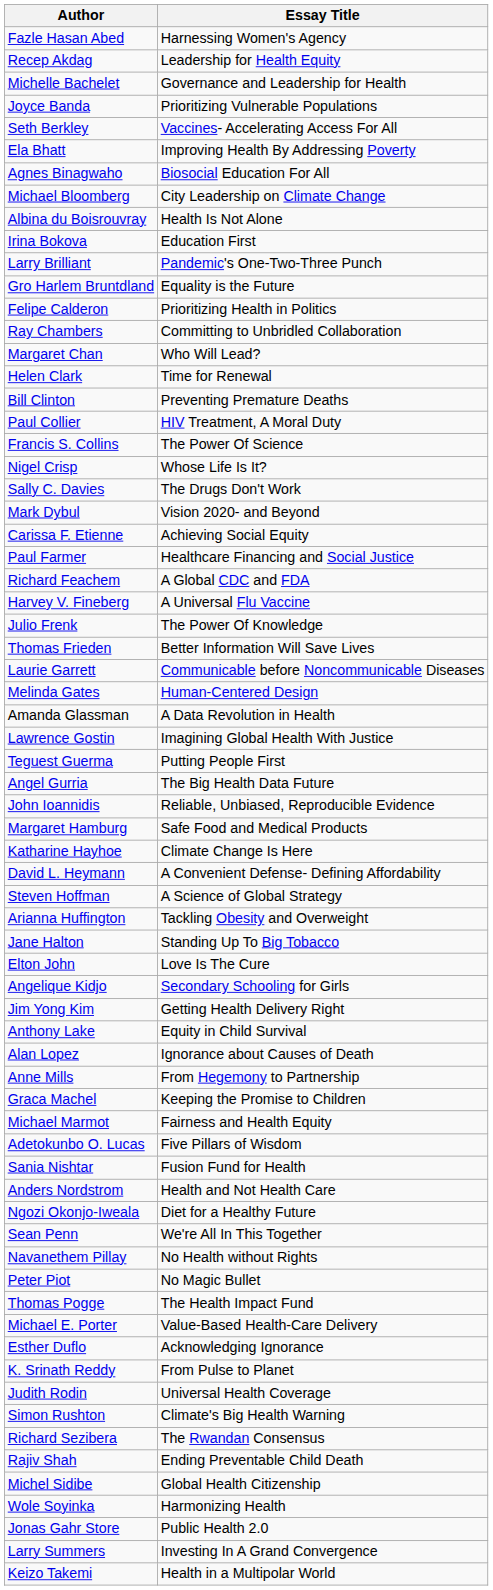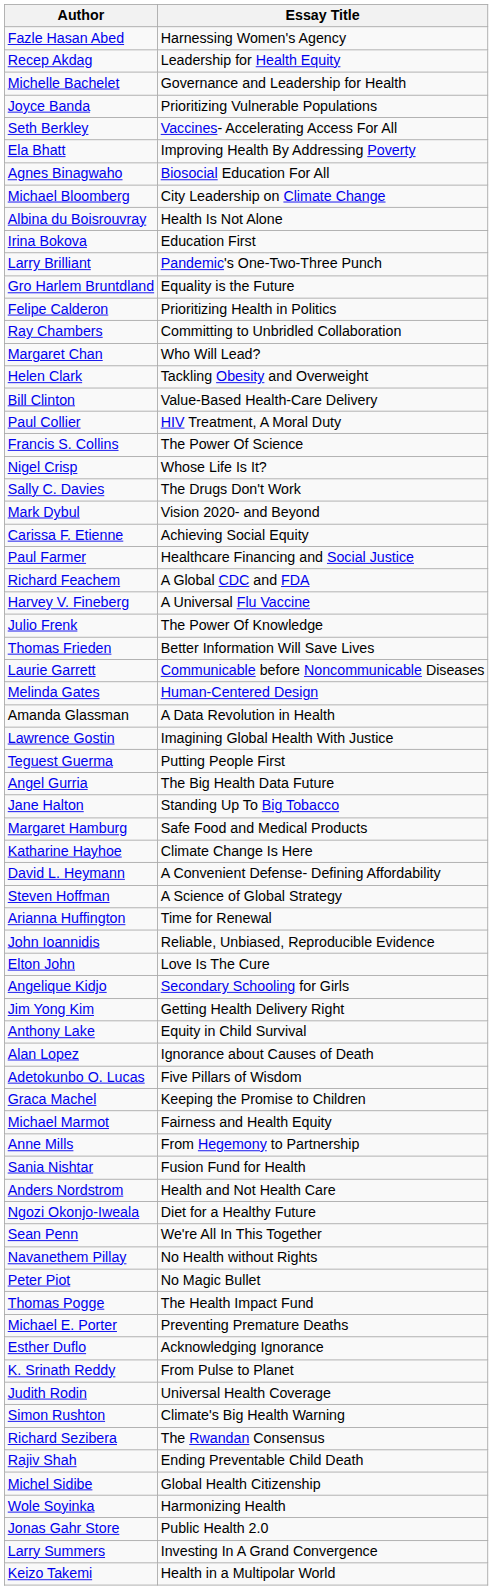 <table class="wikitable sortable">
 <tr>
 <th>Author</th>
 <th>Essay Title</th>
 </tr>
 <tr>
 <td><a href='#'>Fazle Hasan Abed</a></td>
 <td>Harnessing Women's Agency</td>
 </tr>
 <tr>
 <td><a href='#'>Recep Akdag</a></td>
 <td>Leadership for <a href='#'>Health Equity</a></td>
 </tr>
 <tr>
 <td><a href='#'>Michelle Bachelet</a></td>
 <td>Governance and Leadership for Health</td>
 </tr>
 <tr>
 <td><a href='#'>Joyce Banda</a></td>
 <td>Prioritizing Vulnerable Populations</td>
 </tr>
 <tr>
 <td><a href='#'>Seth Berkley</a></td>
 <td><a href='#'>Vaccines</a>- Accelerating Access For All</td>
 </tr>
 <tr>
 <td><a href='#'>Ela Bhatt</a></td>
 <td>Improving Health By Addressing <a href='#'>Poverty</a></td>
 </tr>
 <tr>
 <td><a href='#'>Agnes Binagwaho</a></td>
 <td><a href='#'>Biosocial</a> Education For All</td>
 </tr>
 <tr>
 <td><a href='#'>Michael Bloomberg</a></td>
 <td>City Leadership on <a href='#'>Climate Change</a></td>
 </tr>
 <tr>
 <td><a href='#'>Albina du Boisrouvray</a></td>
 <td>Health Is Not Alone</td>
 </tr>
 <tr>
 <td><a href='#'>Irina Bokova</a></td>
 <td>Education First</td>
 </tr>
 <tr>
 <td><a href='#'>Larry Brilliant</a></td>
 <td><a href='#'>Pandemic</a>'s One-Two-Three Punch</td>
 </tr>
 <tr>
 <td><a href='#'>Gro Harlem Bruntdland</a></td>
 <td>Equality is the Future</td>
 </tr>
 <tr>
 <td><a href='#'>Felipe Calderon</a></td>
 <td>Prioritizing Health in Politics</td>
 </tr>
 <tr>
 <td><a href='#'>Ray Chambers</a></td>
 <td>Committing to Unbridled Collaboration</td>
 </tr>
 <tr>
 <td><a href='#'>Margaret Chan</a></td>
 <td>Who Will Lead?</td>
 </tr>
 <tr>
 <td><a href='#'>Helen Clark</a></td>
-<td>Time for Renewal</td>
+<td>Tackling <a href='#'>Obesity</a> and Overweight</td>
 </tr>
 <tr>
 <td><a href='#'>Bill Clinton</a></td>
-<td>Preventing Premature Deaths</td>
+<td>Value-Based Health-Care Delivery</td>
 </tr>
 <tr>
 <td><a href='#'>Paul Collier</a></td>
 <td><a href='#'>HIV</a> Treatment, A Moral Duty</td>
 </tr>
 <tr>
 <td><a href='#'>Francis S. Collins</a></td>
 <td>The Power Of Science</td>
 </tr>
 <tr>
 <td><a href='#'>Nigel Crisp</a></td>
 <td>Whose Life Is It?</td>
 </tr>
 <tr>
 <td><a href='#'>Sally C. Davies</a></td>
 <td>The Drugs Don't Work</td>
 </tr>
 <tr>
 <td><a href='#'>Mark Dybul</a></td>
 <td>Vision 2020- and Beyond</td>
 </tr>
 <tr>
 <td><a href='#'>Carissa F. Etienne</a></td>
 <td>Achieving Social Equity</td>
 </tr>
 <tr>
 <td><a href='#'>Paul Farmer</a></td>
 <td>Healthcare Financing and <a href='#'>Social Justice</a></td>
 </tr>
 <tr>
 <td><a href='#'>Richard Feachem</a></td>
 <td>A Global <a href='#'>CDC</a> and <a href='#'>FDA</a></td>
 </tr>
 <tr>
 <td><a href='#'>Harvey V. Fineberg</a></td>
 <td>A Universal <a href='#'>Flu Vaccine</a></td>
 </tr>
 <tr>
 <td><a href='#'>Julio Frenk</a></td>
 <td>The Power Of Knowledge</td>
 </tr>
 <tr>
 <td><a href='#'>Thomas Frieden</a></td>
 <td>Better Information Will Save Lives</td>
 </tr>
 <tr>
 <td><a href='#'>Laurie Garrett</a></td>
 <td><a href='#'>Communicable</a> before <a href='#'>Noncommunicable</a> Diseases</td>
 </tr>
 <tr>
 <td><a href='#'>Melinda Gates</a></td>
 <td><a href='#'>Human-Centered Design</a></td>
 </tr>
 <tr>
 <td>Amanda Glassman</td>
 <td>A Data Revolution in Health</td>
 </tr>
 <tr>
 <td><a href='#'>Lawrence Gostin</a></td>
 <td>Imagining Global Health With Justice</td>
 </tr>
 <tr>
 <td><a href='#'>Teguest Guerma</a></td>
 <td>Putting People First</td>
 </tr>
 <tr>
 <td><a href='#'>Angel Gurria</a></td>
 <td>The Big Health Data Future</td>
 </tr>
 <tr>
-<td><a href='#'>John Ioannidis</a></td>
-<td>Reliable, Unbiased, Reproducible Evidence</td>
+<td><a href='#'>Jane Halton</a></td>
+<td>Standing Up To <a href='#'>Big Tobacco</a></td>
 </tr>
 <tr>
 <td><a href='#'>Margaret Hamburg</a></td>
 <td>Safe Food and Medical Products</td>
 </tr>
 <tr>
 <td><a href='#'>Katharine Hayhoe</a></td>
 <td>Climate Change Is Here</td>
 </tr>
 <tr>
 <td><a href='#'>David L. Heymann</a></td>
 <td>A Convenient Defense- Defining Affordability</td>
 </tr>
 <tr>
 <td><a href='#'>Steven Hoffman</a></td>
 <td>A Science of Global Strategy</td>
 </tr>
 <tr>
 <td><a href='#'>Arianna Huffington</a></td>
-<td>Tackling <a href='#'>Obesity</a> and Overweight</td>
+<td>Time for Renewal</td>
 </tr>
 <tr>
-<td><a href='#'>Jane Halton</a></td>
-<td>Standing Up To <a href='#'>Big Tobacco</a></td>
+<td><a href='#'>John Ioannidis</a></td>
+<td>Reliable, Unbiased, Reproducible Evidence</td>
 </tr>
 <tr>
 <td><a href='#'>Elton John</a></td>
 <td>Love Is The Cure</td>
 </tr>
 <tr>
 <td><a href='#'>Angelique Kidjo</a></td>
 <td><a href='#'>Secondary Schooling</a> for Girls</td>
 </tr>
 <tr>
 <td><a href='#'>Jim Yong Kim</a></td>
 <td>Getting Health Delivery Right</td>
 </tr>
 <tr>
 <td><a href='#'>Anthony Lake</a></td>
 <td>Equity in Child Survival</td>
 </tr>
 <tr>
 <td><a href='#'>Alan Lopez</a></td>
 <td>Ignorance about Causes of Death</td>
 </tr>
 <tr>
-<td><a href='#'>Anne Mills</a></td>
-<td>From <a href='#'>Hegemony</a> to Partnership</td>
+<td><a href='#'>Adetokunbo O. Lucas</a></td>
+<td>Five Pillars of Wisdom</td>
 </tr>
 <tr>
 <td><a href='#'>Graca Machel</a></td>
 <td>Keeping the Promise to Children</td>
 </tr>
 <tr>
 <td><a href='#'>Michael Marmot</a></td>
 <td>Fairness and Health Equity</td>
 </tr>
 <tr>
-<td><a href='#'>Adetokunbo O. Lucas</a></td>
-<td>Five Pillars of Wisdom</td>
+<td><a href='#'>Anne Mills</a></td>
+<td>From <a href='#'>Hegemony</a> to Partnership</td>
 </tr>
 <tr>
 <td><a href='#'>Sania Nishtar</a></td>
 <td>Fusion Fund for Health</td>
 </tr>
 <tr>
 <td><a href='#'>Anders Nordstrom</a></td>
 <td>Health and Not Health Care</td>
 </tr>
 <tr>
 <td><a href='#'>Ngozi Okonjo-Iweala</a></td>
 <td>Diet for a Healthy Future</td>
 </tr>
 <tr>
 <td><a href='#'>Sean Penn</a></td>
 <td>We're All In This Together</td>
 </tr>
 <tr>
 <td><a href='#'>Navanethem Pillay</a></td>
 <td>No Health without Rights</td>
 </tr>
 <tr>
 <td><a href='#'>Peter Piot</a></td>
 <td>No Magic Bullet</td>
 </tr>
 <tr>
 <td><a href='#'>Thomas Pogge</a></td>
 <td>The Health Impact Fund</td>
 </tr>
 <tr>
 <td><a href='#'>Michael E. Porter</a></td>
-<td>Value-Based Health-Care Delivery</td>
+<td>Preventing Premature Deaths</td>
 </tr>
 <tr>
 <td><a href='#'>Esther Duflo</a></td>
 <td>Acknowledging Ignorance</td>
 </tr>
 <tr>
 <td><a href='#'>K. Srinath Reddy</a></td>
 <td>From Pulse to Planet</td>
 </tr>
 <tr>
 <td><a href='#'>Judith Rodin</a></td>
 <td>Universal Health Coverage</td>
 </tr>
 <tr>
 <td><a href='#'>Simon Rushton</a></td>
 <td>Climate's Big Health Warning</td>
 </tr>
 <tr>
 <td><a href='#'>Richard Sezibera</a></td>
 <td>The <a href='#'>Rwandan</a> Consensus</td>
 </tr>
 <tr>
 <td><a href='#'>Rajiv Shah</a></td>
 <td>Ending Preventable Child Death</td>
 </tr>
 <tr>
 <td><a href='#'>Michel Sidibe</a></td>
 <td>Global Health Citizenship</td>
 </tr>
 <tr>
 <td><a href='#'>Wole Soyinka</a></td>
 <td>Harmonizing Health</td>
 </tr>
 <tr>
 <td><a href='#'>Jonas Gahr Store</a></td>
 <td>Public Health 2.0</td>
 </tr>
 <tr>
 <td><a href='#'>Larry Summers</a></td>
 <td>Investing In A Grand Convergence</td>
 </tr>
 <tr>
 <td><a href='#'>Keizo Takemi</a></td>
 <td>Health in a Multipolar World</td>
 </tr>
 </table>
